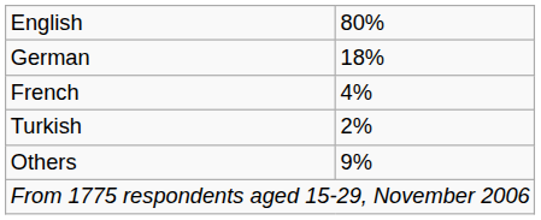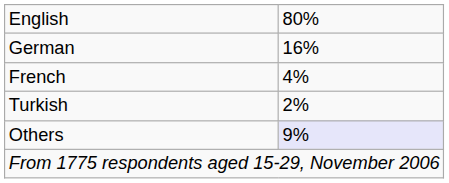 <table class="wikitable">
 <tr>
 <td>English</td>
 <td>80%</td>
 </tr>
 <tr>
 <td>German</td>
-<td>18%</td>
+<td>16%</td>
 </tr>
 <tr>
 <td>French</td>
 <td>4%</td>
 </tr>
 <tr>
 <td>Turkish</td>
 <td>2%</td>
 </tr>
 <tr>
 <td>Others</td>
-<td>9%</td>
+<td style="background: lavender;">9%</td>
 </tr>
 <tr>
 <td colspan=2><em>From 1775 respondents aged 15-29, November 2006</em></td>
 </tr>
 </table>
